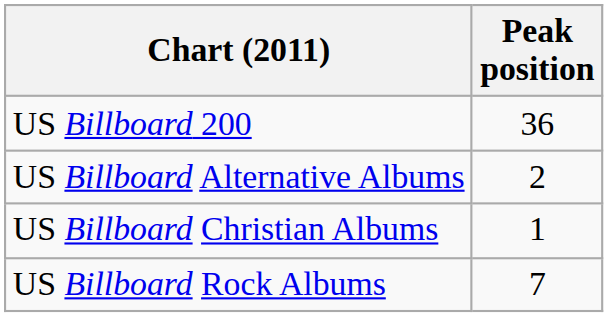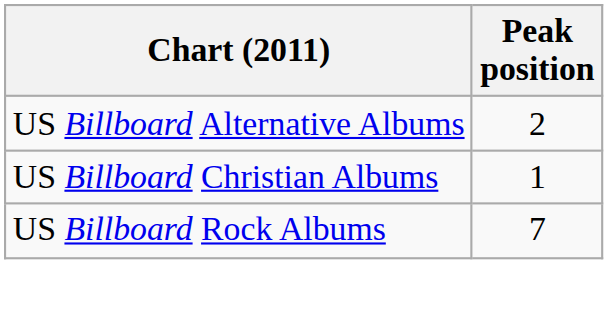 <table class="wikitable">
 <tr>
 <th>Chart (2011)</th>
 <th>Peak<br>position</th>
-</tr>
-<tr>
-<td>US <a href='#'><em>Billboard</em> 200</a></td>
-<td align="center">36</td>
 </tr>
 <tr>
 <td>US <em><a href='#'>Billboard</a></em> <a href='#'>Alternative Albums</a></td>
 <td align="center">2</td>
 </tr>
 <tr>
 <td>US <em><a href='#'>Billboard</a></em> <a href='#'>Christian Albums</a></td>
 <td align="center">1</td>
 </tr>
 <tr>
 <td>US <em><a href='#'>Billboard</a></em> <a href='#'>Rock Albums</a></td>
 <td align="center">7</td>
 </tr>
 </table>
